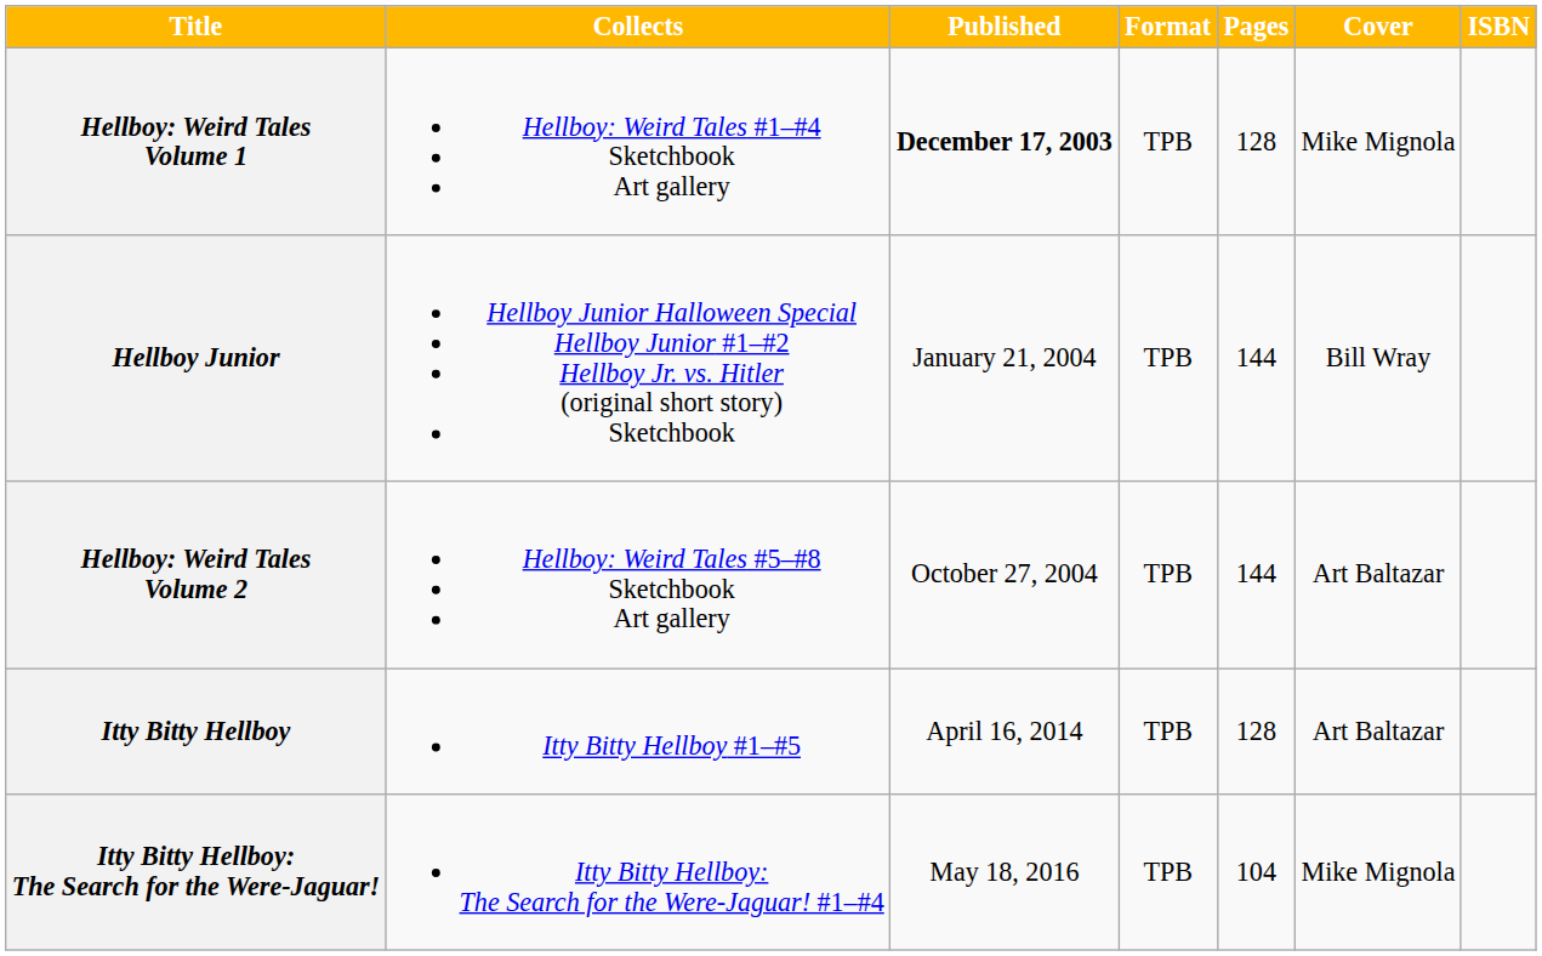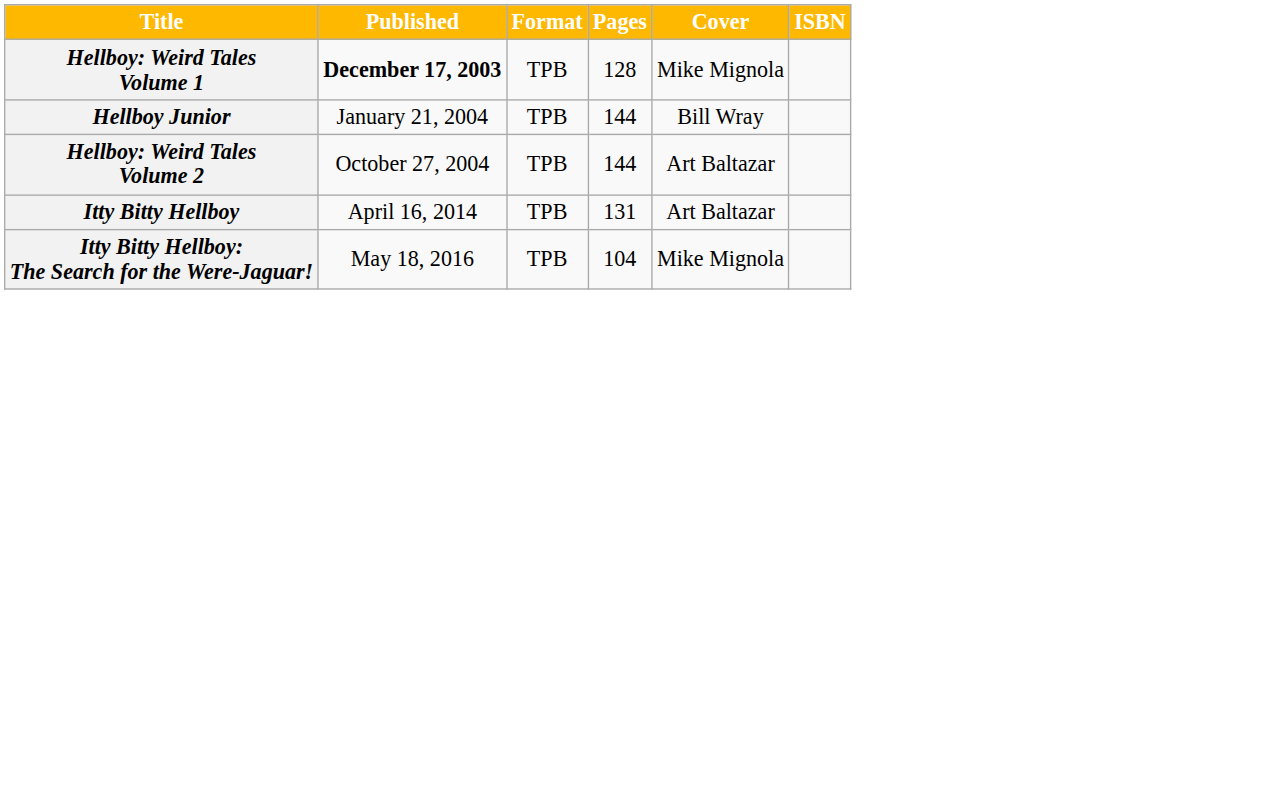 <table class="wikitable" style="text-align: center">
 <tr>
 <th style="background:#feb800; color:#fff;">Title</th>
-<th style="background:#feb800; color:#fff;">Collects</th>
 <th style="background:#feb800; color:#fff;">Published</th>
 <th style="background:#feb800; color:#fff;">Format</th>
 <th style="background:#feb800; color:#fff;">Pages</th>
 <th style="background:#feb800; color:#fff;">Cover</th>
 <th style="background:#feb800; color:#fff;">ISBN</th>
 </tr>
 <tr>
 <th><em>Hellboy: Weird Tales<br>Volume 1</em></th>
-<td><br><ul><li><a href='#'><em>Hellboy: Weird Tales</em> #1–#4</a></li><li>Sketchbook</li><li>Art gallery</li></ul></td>
 <td><strong>December 17, 2003</strong></td>
 <td>TPB</td>
 <td>128</td>
 <td>Mike Mignola</td>
 <td></td>
 </tr>
 <tr id="Hellboy_Junior_TPB">
 <th><em>Hellboy Junior</em></th>
-<td><br><ul><li><a href='#'><em>Hellboy Junior Halloween Special</em></a></li><li><a href='#'><em>Hellboy Junior</em> #1–#2</a></li><li><a href='#'><em>Hellboy Jr. vs. Hitler</em></a><br>(original short story)</li><li>Sketchbook</li></ul></td>
 <td>January 21, 2004</td>
 <td>TPB</td>
 <td>144</td>
 <td>Bill Wray</td>
 <td></td>
 </tr>
 <tr>
 <th><em>Hellboy: Weird Tales<br>Volume 2</em></th>
-<td><br><ul><li><a href='#'><em>Hellboy: Weird Tales</em> #5–#8</a></li><li>Sketchbook</li><li>Art gallery</li></ul></td>
 <td>October 27, 2004</td>
 <td>TPB</td>
 <td>144</td>
 <td>Art Baltazar</td>
 <td></td>
 </tr>
 <tr>
 <th><em>Itty Bitty Hellboy</em></th>
-<td><br><ul><li><a href='#'><em>Itty Bitty Hellboy</em> #1–#5</a></li></ul></td>
 <td>April 16, 2014</td>
 <td>TPB</td>
-<td>128</td>
+<td>131</td>
 <td>Art Baltazar</td>
 <td></td>
 </tr>
 <tr>
 <th><em>Itty Bitty Hellboy:<br>The Search for the Were-Jaguar!</em></th>
-<td><br><ul><li><a href='#'><em>Itty Bitty Hellboy:<br>The Search for the Were-Jaguar!</em> #1–#4</a></li></ul></td>
 <td>May 18, 2016</td>
 <td>TPB</td>
 <td>104</td>
 <td>Mike Mignola</td>
 <td></td>
 </tr>
 </table>
